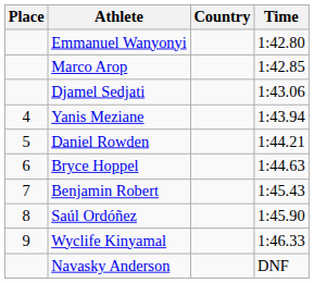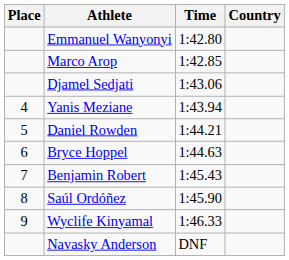 <table class="wikitable">
 <tr>
 <th>Place</th>
 <th>Athlete</th>
+<th>Time</th>
 <th>Country</th>
-<th>Time</th>
 </tr>
 <tr>
 <td align=center></td>
 <td><a href='#'>Emmanuel Wanyonyi</a></td>
+<td>1:42.80</td>
 <td></td>
-<td>1:42.80</td>
 </tr>
 <tr>
 <td align=center></td>
 <td><a href='#'>Marco Arop</a></td>
+<td>1:42.85</td>
 <td></td>
-<td>1:42.85</td>
 </tr>
 <tr>
 <td align=center></td>
 <td><a href='#'>Djamel Sedjati</a></td>
+<td>1:43.06</td>
 <td></td>
-<td>1:43.06</td>
 </tr>
 <tr>
 <td align=center>4</td>
 <td><a href='#'>Yanis Meziane</a></td>
+<td>1:43.94</td>
 <td></td>
-<td>1:43.94</td>
 </tr>
 <tr>
 <td align=center>5</td>
 <td><a href='#'>Daniel Rowden</a></td>
+<td>1:44.21</td>
 <td></td>
-<td>1:44.21</td>
 </tr>
 <tr>
 <td align=center>6</td>
 <td><a href='#'>Bryce Hoppel</a></td>
+<td>1:44.63</td>
 <td></td>
-<td>1:44.63</td>
 </tr>
 <tr>
 <td align=center>7</td>
 <td><a href='#'>Benjamin Robert</a></td>
+<td>1:45.43</td>
 <td></td>
-<td>1:45.43</td>
 </tr>
 <tr>
 <td align=center>8</td>
 <td><a href='#'>Saúl Ordóñez</a></td>
+<td>1:45.90</td>
 <td></td>
-<td>1:45.90</td>
 </tr>
 <tr>
 <td align=center>9</td>
 <td><a href='#'>Wyclife Kinyamal</a></td>
+<td>1:46.33</td>
 <td></td>
-<td>1:46.33</td>
 </tr>
 <tr>
 <td align=center></td>
 <td><a href='#'>Navasky Anderson</a></td>
+<td>DNF</td>
 <td></td>
-<td>DNF</td>
 </tr>
 </table>
